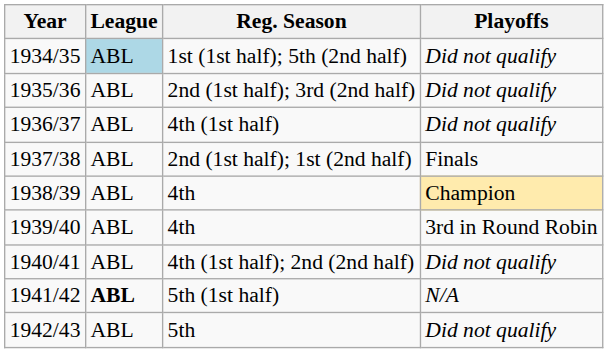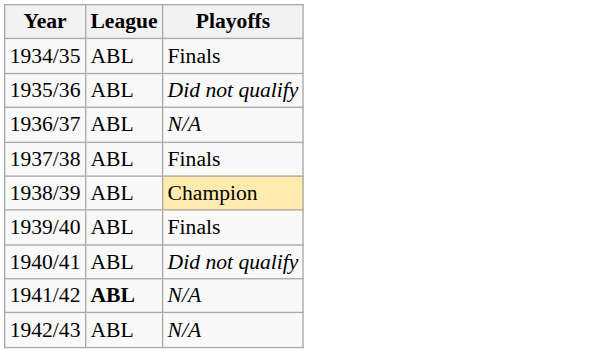 <table class="wikitable">
 <tr>
 <th>Year</th>
 <th>League</th>
-<th>Reg. Season</th>
 <th>Playoffs</th>
 </tr>
 <tr>
 <td>1934/35</td>
-<td style="background: lightblue;">ABL</td>
-<td>1st (1st half); 5th (2nd half)</td>
-<td><em>Did not qualify</em></td>
+<td>ABL</td>
+<td>Finals</td>
 </tr>
 <tr>
 <td>1935/36</td>
 <td>ABL</td>
-<td>2nd (1st half); 3rd (2nd half)</td>
 <td><em>Did not qualify</em></td>
 </tr>
 <tr>
 <td>1936/37</td>
 <td>ABL</td>
-<td>4th (1st half)</td>
-<td><em>Did not qualify</em></td>
+<td><em>N/A</em></td>
 </tr>
 <tr>
 <td>1937/38</td>
 <td>ABL</td>
-<td>2nd (1st half); 1st (2nd half)</td>
 <td>Finals</td>
 </tr>
 <tr>
 <td>1938/39</td>
 <td>ABL</td>
-<td>4th</td>
 <td bgcolor="FFEBAD">Champion</td>
 </tr>
 <tr>
 <td>1939/40</td>
 <td>ABL</td>
-<td>4th</td>
-<td>3rd in Round Robin</td>
+<td>Finals</td>
 </tr>
 <tr>
 <td>1940/41</td>
 <td>ABL</td>
-<td>4th (1st half); 2nd (2nd half)</td>
 <td><em>Did not qualify</em></td>
 </tr>
 <tr>
 <td>1941/42</td>
 <td><strong>ABL</strong></td>
-<td>5th (1st half)</td>
 <td><em>N/A</em></td>
 </tr>
 <tr>
 <td>1942/43</td>
 <td>ABL</td>
-<td>5th</td>
-<td><em>Did not qualify</em></td>
+<td><em>N/A</em></td>
 </tr>
 </table>
